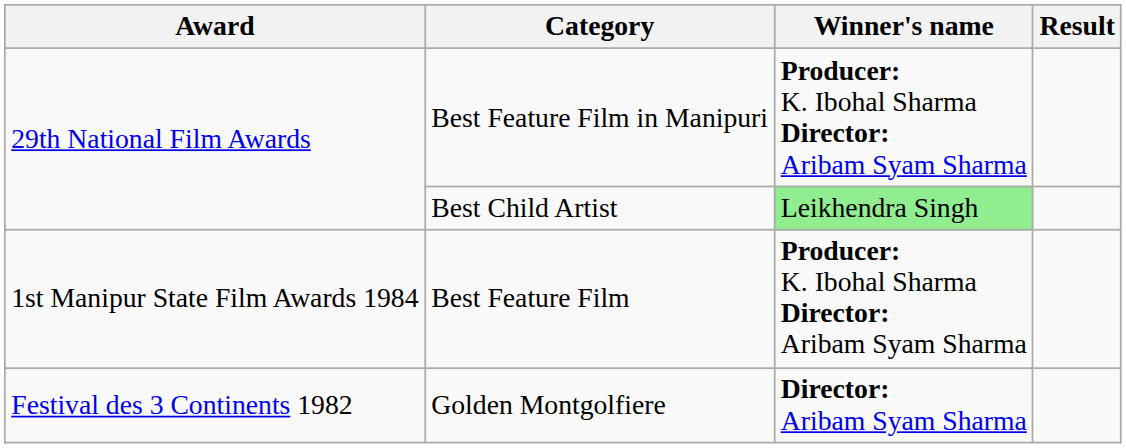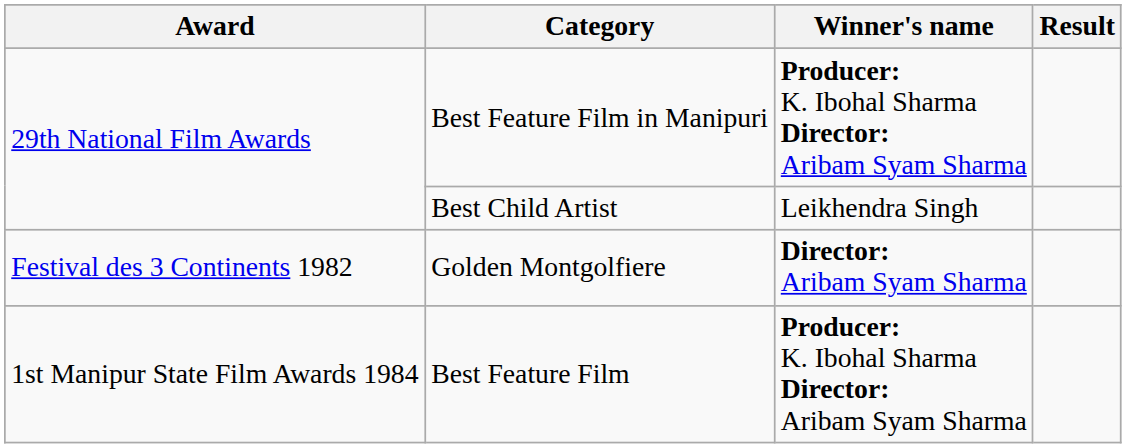 <table class="wikitable sortable">
 <tr>
 <th>Award</th>
 <th>Category</th>
 <th>Winner's name</th>
 <th>Result</th>
 </tr>
 <tr>
 <td rowspan="2"><a href='#'>29th National Film Awards</a></td>
 <td>Best Feature Film in Manipuri</td>
 <td><strong>Producer:</strong><br>K. Ibohal Sharma<br><strong>Director:</strong><br><a href='#'>Aribam Syam Sharma</a></td>
 <td></td>
 </tr>
 <tr>
 <td>Best Child Artist</td>
-<td style="background: lightgreen;">Leikhendra Singh</td>
+<td>Leikhendra Singh</td>
+<td></td>
+</tr>
+<tr>
+<td><a href='#'>Festival des 3 Continents</a> 1982</td>
+<td>Golden Montgolfiere</td>
+<td><strong>Director:</strong><br><a href='#'>Aribam Syam Sharma</a></td>
 <td></td>
 </tr>
 <tr>
 <td>1st Manipur State Film Awards 1984</td>
 <td>Best Feature Film</td>
 <td><strong>Producer:</strong><br>K. Ibohal Sharma<br><strong>Director:</strong><br>Aribam Syam Sharma</td>
 <td></td>
 </tr>
-<tr>
-<td><a href='#'>Festival des 3 Continents</a> 1982</td>
-<td>Golden Montgolfiere</td>
-<td><strong>Director:</strong><br><a href='#'>Aribam Syam Sharma</a></td>
-<td></td>
-</tr>
 </table>
